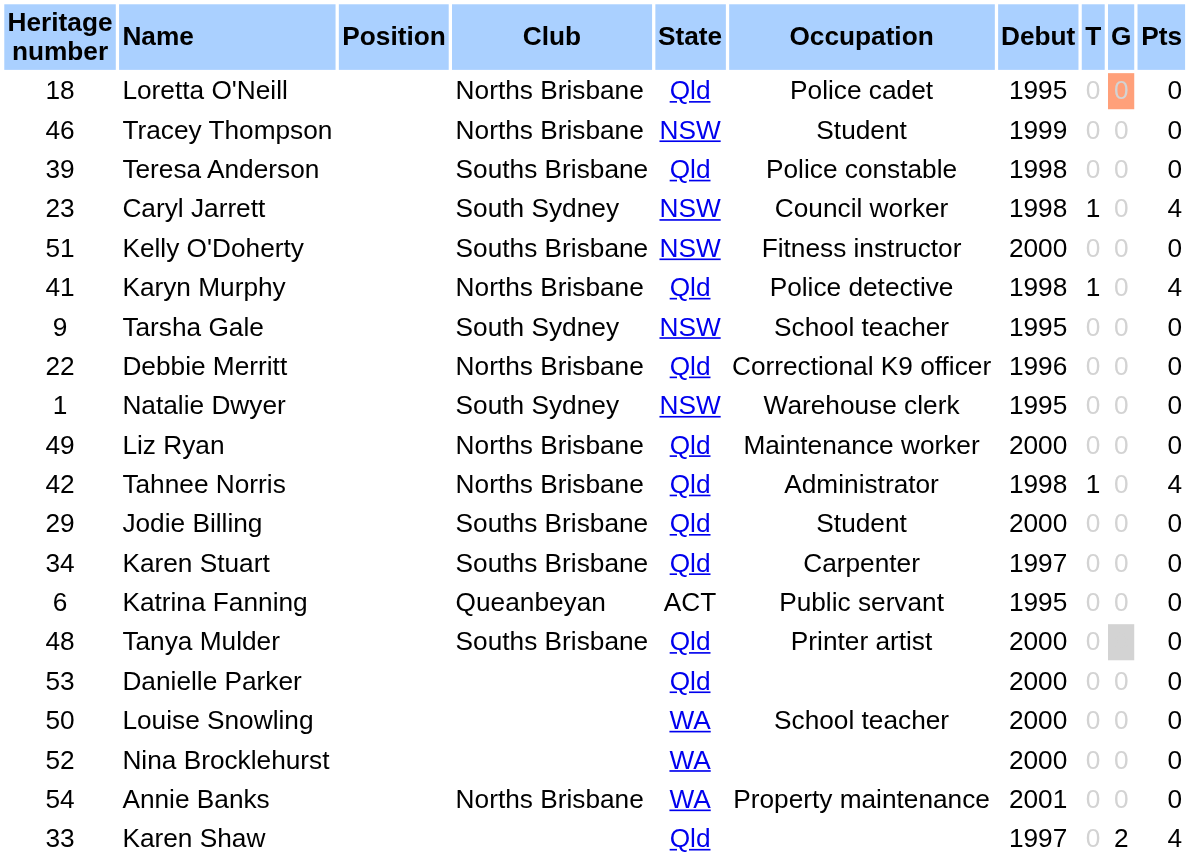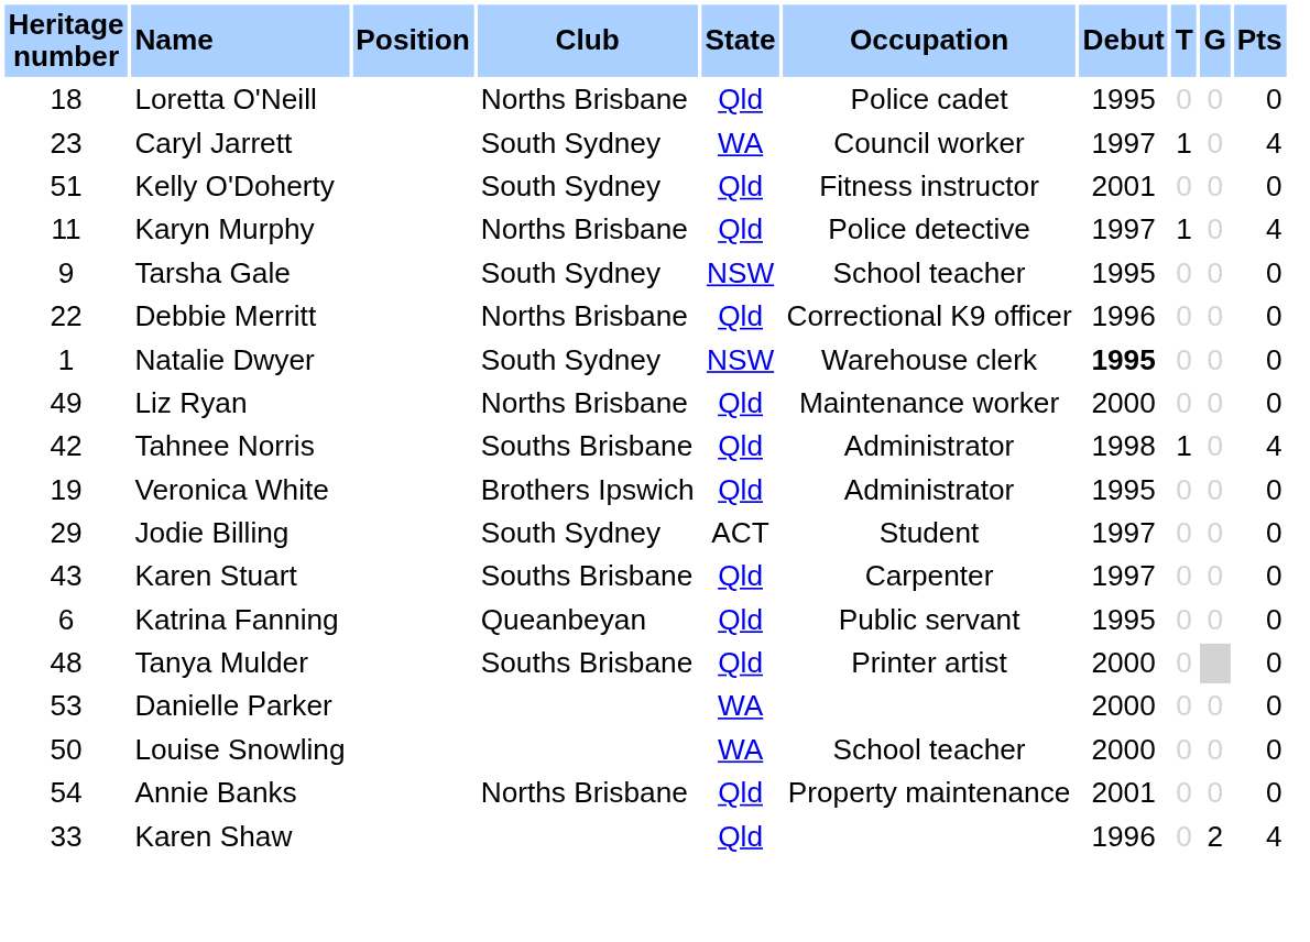 <table class="sortable" border="0" cellspacing="2" cellpadding="2" style="text-align:center">
 <tr style="background:#AAD0FF">
 <th>Heritage<br>number</th>
 <th align=left>Name</th>
 <th>Position</th>
 <th>Club</th>
 <th>State</th>
 <th>Occupation</th>
 <th>Debut</th>
 <th>T</th>
 <th>G</th>
 <th>Pts</th>
 </tr>
 <tr>
 <td>18</td>
 <td align=left>Loretta O'Neill</td>
 <td></td>
 <td align=left> Norths Brisbane</td>
 <td> <a href='#'>Qld</a></td>
 <td>Police cadet</td>
 <td>1995</td>
 <td style="color:lightgray">0</td>
-<td style="background: lightsalmon; color:lightgray">0</td>
-<td align=right>0</td>
-</tr>
-<tr>
-<td>46</td>
-<td align=left>Tracey Thompson</td>
-<td></td>
-<td align=left> Norths Brisbane</td>
-<td> <a href='#'>NSW</a></td>
-<td>Student</td>
-<td>1999</td>
-<td style="color:lightgray">0</td>
-<td style="color:lightgray">0</td>
-<td align=right>0</td>
-</tr>
-<tr>
-<td>39</td>
-<td align=left>Teresa Anderson</td>
-<td></td>
-<td align=left> Souths Brisbane</td>
-<td> <a href='#'>Qld</a></td>
-<td>Police constable</td>
-<td>1998</td>
-<td style="color:lightgray">0</td>
 <td style="color:lightgray">0</td>
 <td align=right>0</td>
 </tr>
 <tr>
 <td>23</td>
 <td align=left>Caryl Jarrett</td>
 <td></td>
 <td align=left> South Sydney</td>
-<td> <a href='#'>NSW</a></td>
+<td> <a href='#'>WA</a></td>
 <td>Council worker</td>
-<td>1998</td>
+<td>1997</td>
 <td>1</td>
 <td style="color:lightgray">0</td>
 <td align=right>4</td>
 </tr>
 <tr>
 <td>51</td>
 <td align=left>Kelly O'Doherty</td>
 <td></td>
-<td align=left> Souths Brisbane</td>
-<td> <a href='#'>NSW</a></td>
+<td align=left> South Sydney</td>
+<td> <a href='#'>Qld</a></td>
 <td>Fitness instructor</td>
-<td>2000</td>
+<td>2001</td>
 <td style="color:lightgray">0</td>
 <td style="color:lightgray">0</td>
 <td align=right>0</td>
 </tr>
 <tr>
-<td>41</td>
+<td>11</td>
 <td align=left>Karyn Murphy</td>
 <td></td>
 <td align=left> Norths Brisbane</td>
 <td> <a href='#'>Qld</a></td>
 <td>Police detective</td>
-<td>1998</td>
+<td>1997</td>
 <td>1</td>
 <td style="color:lightgray">0</td>
 <td align=right>4</td>
 </tr>
 <tr>
 <td>9</td>
 <td align=left>Tarsha Gale</td>
 <td></td>
 <td align=left> South Sydney</td>
 <td> <a href='#'>NSW</a></td>
 <td>School teacher</td>
 <td>1995</td>
 <td style="color:lightgray">0</td>
 <td style="color:lightgray">0</td>
 <td align=right>0</td>
 </tr>
 <tr>
 <td>22</td>
 <td align=left>Debbie Merritt</td>
 <td></td>
 <td align=left> Norths Brisbane</td>
 <td> <a href='#'>Qld</a></td>
 <td>Correctional K9 officer</td>
 <td>1996</td>
 <td style="color:lightgray">0</td>
 <td style="color:lightgray">0</td>
 <td align=right>0</td>
 </tr>
 <tr>
 <td>1</td>
 <td align=left>Natalie Dwyer</td>
 <td></td>
 <td align=left> South Sydney</td>
 <td> <a href='#'>NSW</a></td>
 <td>Warehouse clerk</td>
-<td>1995</td>
+<td><strong>1995</strong></td>
 <td style="color:lightgray">0</td>
 <td style="color:lightgray">0</td>
 <td align=right>0</td>
 </tr>
 <tr>
 <td>49</td>
 <td align=left>Liz Ryan</td>
 <td></td>
 <td align=left> Norths Brisbane</td>
 <td> <a href='#'>Qld</a></td>
 <td>Maintenance worker</td>
 <td>2000</td>
 <td style="color:lightgray">0</td>
 <td style="color:lightgray">0</td>
 <td align=right>0</td>
 </tr>
 <tr>
 <td>42</td>
 <td align=left>Tahnee Norris</td>
 <td></td>
-<td align=left> Norths Brisbane</td>
+<td align=left> Souths Brisbane</td>
 <td> <a href='#'>Qld</a></td>
 <td>Administrator</td>
 <td>1998</td>
 <td>1</td>
 <td style="color:lightgray">0</td>
 <td align=right>4</td>
 </tr>
 <tr>
-<td>29</td>
-<td align=left>Jodie Billing</td>
+<td>19</td>
+<td align=left>Veronica White</td>
 <td></td>
-<td align=left> Souths Brisbane</td>
+<td align=left> Brothers Ipswich</td>
 <td> <a href='#'>Qld</a></td>
-<td>Student</td>
-<td>2000</td>
+<td>Administrator</td>
+<td>1995</td>
 <td style="color:lightgray">0</td>
 <td style="color:lightgray">0</td>
 <td align=right>0</td>
 </tr>
 <tr>
-<td>34</td>
+<td>29</td>
+<td align=left>Jodie Billing</td>
+<td></td>
+<td align=left> South Sydney</td>
+<td> ACT</td>
+<td>Student</td>
+<td>1997</td>
+<td style="color:lightgray">0</td>
+<td style="color:lightgray">0</td>
+<td align=right>0</td>
+</tr>
+<tr>
+<td>43</td>
 <td align=left>Karen Stuart</td>
 <td></td>
 <td align=left> Souths Brisbane</td>
 <td> <a href='#'>Qld</a></td>
 <td>Carpenter</td>
 <td>1997</td>
 <td style="color:lightgray">0</td>
 <td style="color:lightgray">0</td>
 <td align=right>0</td>
 </tr>
 <tr>
 <td>6</td>
 <td align=left>Katrina Fanning</td>
 <td></td>
 <td align=left>Queanbeyan</td>
-<td> ACT</td>
+<td> <a href='#'>Qld</a></td>
 <td>Public servant</td>
 <td>1995</td>
 <td style="color:lightgray">0</td>
 <td style="color:lightgray">0</td>
 <td align=right>0</td>
 </tr>
 <tr>
 <td>48</td>
 <td align=left>Tanya Mulder</td>
 <td></td>
 <td align=left> Souths Brisbane</td>
 <td> <a href='#'>Qld</a></td>
 <td>Printer artist</td>
 <td>2000</td>
 <td style="color:lightgray">0</td>
 <td style="background: lightgrey; color:lightgray">0</td>
 <td align=right>0</td>
 </tr>
 <tr>
 <td>53</td>
 <td align=left>Danielle Parker</td>
 <td></td>
 <td align=left></td>
-<td> <a href='#'>Qld</a></td>
+<td> <a href='#'>WA</a></td>
 <td></td>
 <td>2000</td>
 <td style="color:lightgray">0</td>
 <td style="color:lightgray">0</td>
 <td align=right>0</td>
 </tr>
 <tr>
 <td>50</td>
 <td align=left>Louise Snowling</td>
 <td></td>
 <td align=left></td>
 <td> <a href='#'>WA</a></td>
 <td>School teacher</td>
 <td>2000</td>
 <td style="color:lightgray">0</td>
 <td style="color:lightgray">0</td>
 <td align=right>0</td>
 </tr>
 <tr>
-<td>52</td>
-<td align=left>Nina Brocklehurst</td>
-<td></td>
-<td align=left></td>
-<td> <a href='#'>WA</a></td>
-<td></td>
-<td>2000</td>
-<td style="color:lightgray">0</td>
-<td style="color:lightgray">0</td>
-<td align=right>0</td>
-</tr>
-<tr>
 <td>54</td>
 <td align=left>Annie Banks</td>
 <td></td>
 <td align=left> Norths Brisbane</td>
-<td> <a href='#'>WA</a></td>
+<td> <a href='#'>Qld</a></td>
 <td>Property maintenance</td>
 <td>2001</td>
 <td style="color:lightgray">0</td>
 <td style="color:lightgray">0</td>
 <td align=right>0</td>
 </tr>
 <tr>
 <td>33</td>
 <td align=left>Karen Shaw</td>
 <td></td>
 <td align=left></td>
 <td> <a href='#'>Qld</a></td>
 <td></td>
-<td>1997</td>
+<td>1996</td>
 <td style="color:lightgray">0</td>
 <td>2</td>
 <td align=right>4</td>
 </tr>
 </table>
